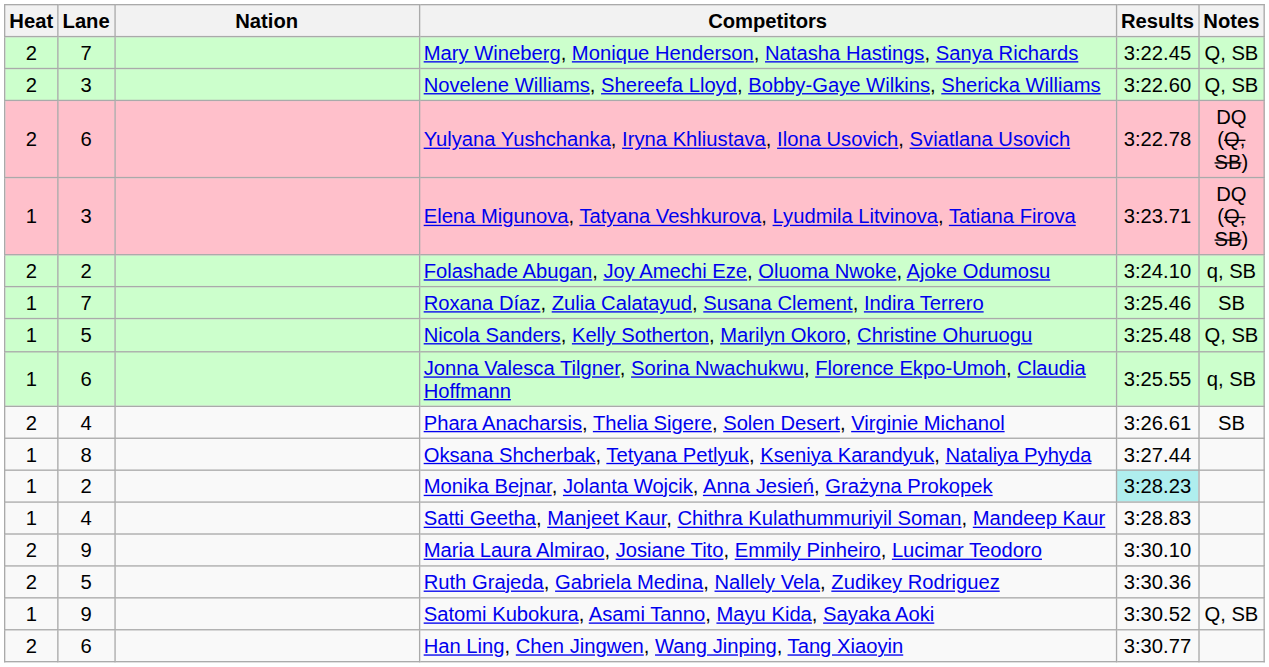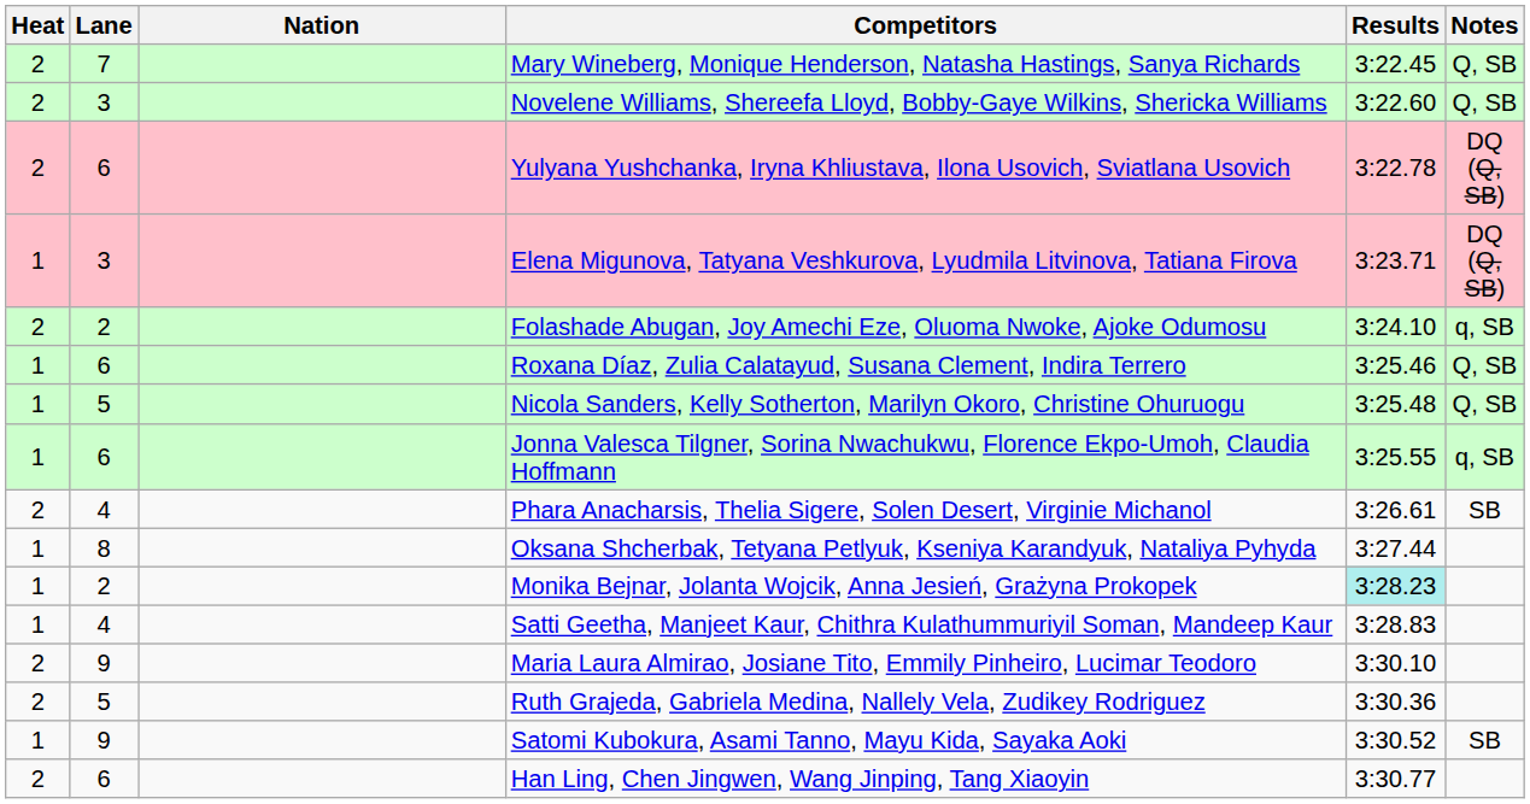 <table class="wikitable sortable" width=75% style="text-align:center; font-size:95%">
 <tr>
 <th width=15>Heat</th>
 <th width=15>Lane</th>
 <th width=300>Nation</th>
 <th width=700>Competitors</th>
 <th width=15>Results</th>
 <th width=15>Notes</th>
 </tr>
 <tr bgcolor=ccffcc>
 <td>2</td>
 <td>7</td>
 <td align=left></td>
 <td align=left><a href='#'>Mary Wineberg</a>, <a href='#'>Monique Henderson</a>, <a href='#'>Natasha Hastings</a>, <a href='#'>Sanya Richards</a></td>
 <td>3:22.45</td>
 <td>Q, SB</td>
 </tr>
 <tr bgcolor=ccffcc>
 <td>2</td>
 <td>3</td>
 <td align=left></td>
 <td align=left><a href='#'>Novelene Williams</a>, <a href='#'>Shereefa Lloyd</a>, <a href='#'>Bobby-Gaye Wilkins</a>, <a href='#'>Shericka Williams</a></td>
 <td>3:22.60</td>
 <td>Q, SB</td>
 </tr>
 <tr bgcolor=pink>
 <td>2</td>
 <td>6</td>
 <td align=left></td>
 <td align=left><a href='#'>Yulyana Yushchanka</a>, <a href='#'>Iryna Khliustava</a>, <a href='#'>Ilona Usovich</a>, <a href='#'>Sviatlana Usovich</a></td>
 <td>3:22.78</td>
 <td>DQ (<s>Q, SB</s>)</td>
 </tr>
 <tr bgcolor=pink>
 <td>1</td>
 <td>3</td>
 <td align=left></td>
 <td align=left><a href='#'>Elena Migunova</a>, <a href='#'>Tatyana Veshkurova</a>, <a href='#'>Lyudmila Litvinova</a>, <a href='#'>Tatiana Firova</a></td>
 <td>3:23.71</td>
 <td>DQ (<s>Q, SB</s>)</td>
 </tr>
 <tr bgcolor=ccffcc>
 <td>2</td>
 <td>2</td>
 <td align=left></td>
 <td align=left><a href='#'>Folashade Abugan</a>, <a href='#'>Joy Amechi Eze</a>, <a href='#'>Oluoma Nwoke</a>, <a href='#'>Ajoke Odumosu</a></td>
 <td>3:24.10</td>
 <td>q, SB</td>
 </tr>
 <tr bgcolor=ccffcc>
 <td>1</td>
-<td>7</td>
+<td>6</td>
 <td align=left></td>
 <td align=left><a href='#'>Roxana Díaz</a>, <a href='#'>Zulia Calatayud</a>, <a href='#'>Susana Clement</a>, <a href='#'>Indira Terrero</a></td>
 <td>3:25.46</td>
-<td>SB</td>
+<td>Q, SB</td>
 </tr>
 <tr bgcolor=ccffcc>
 <td>1</td>
 <td>5</td>
 <td align=left></td>
 <td align=left><a href='#'>Nicola Sanders</a>, <a href='#'>Kelly Sotherton</a>, <a href='#'>Marilyn Okoro</a>, <a href='#'>Christine Ohuruogu</a></td>
 <td>3:25.48</td>
 <td>Q, SB</td>
 </tr>
 <tr bgcolor=ccffcc>
 <td>1</td>
 <td>6</td>
 <td align=left></td>
 <td align=left><a href='#'>Jonna Valesca Tilgner</a>, <a href='#'>Sorina Nwachukwu</a>, <a href='#'>Florence Ekpo-Umoh</a>, <a href='#'>Claudia Hoffmann</a></td>
 <td>3:25.55</td>
 <td>q, SB</td>
 </tr>
 <tr>
 <td>2</td>
 <td>4</td>
 <td align=left></td>
 <td align=left><a href='#'>Phara Anacharsis</a>, <a href='#'>Thelia Sigere</a>, <a href='#'>Solen Desert</a>, <a href='#'>Virginie Michanol</a></td>
 <td>3:26.61</td>
 <td>SB</td>
 </tr>
 <tr>
 <td>1</td>
 <td>8</td>
 <td align=left></td>
 <td align=left><a href='#'>Oksana Shcherbak</a>, <a href='#'>Tetyana Petlyuk</a>, <a href='#'>Kseniya Karandyuk</a>, <a href='#'>Nataliya Pyhyda</a></td>
 <td>3:27.44</td>
 <td></td>
 </tr>
 <tr>
 <td>1</td>
 <td>2</td>
 <td align=left></td>
 <td align=left><a href='#'>Monika Bejnar</a>, <a href='#'>Jolanta Wojcik</a>, <a href='#'>Anna Jesień</a>, <a href='#'>Grażyna Prokopek</a></td>
 <td style="background: paleturquoise;">3:28.23</td>
 <td></td>
 </tr>
 <tr>
 <td>1</td>
 <td>4</td>
 <td align=left></td>
 <td align=left><a href='#'>Satti Geetha</a>, <a href='#'>Manjeet Kaur</a>, <a href='#'>Chithra Kulathummuriyil Soman</a>, <a href='#'>Mandeep Kaur</a></td>
 <td>3:28.83</td>
 <td></td>
 </tr>
 <tr>
 <td>2</td>
 <td>9</td>
 <td align=left></td>
 <td align=left><a href='#'>Maria Laura Almirao</a>, <a href='#'>Josiane Tito</a>, <a href='#'>Emmily Pinheiro</a>, <a href='#'>Lucimar Teodoro</a></td>
 <td>3:30.10</td>
 <td></td>
 </tr>
 <tr>
 <td>2</td>
 <td>5</td>
 <td align=left></td>
 <td align=left><a href='#'>Ruth Grajeda</a>, <a href='#'>Gabriela Medina</a>, <a href='#'>Nallely Vela</a>, <a href='#'>Zudikey Rodriguez</a></td>
 <td>3:30.36</td>
 <td></td>
 </tr>
 <tr>
 <td>1</td>
 <td>9</td>
 <td align=left></td>
 <td align=left><a href='#'>Satomi Kubokura</a>, <a href='#'>Asami Tanno</a>, <a href='#'>Mayu Kida</a>, <a href='#'>Sayaka Aoki</a></td>
 <td>3:30.52</td>
-<td>Q, SB</td>
+<td>SB</td>
 </tr>
 <tr>
 <td>2</td>
 <td>6</td>
 <td align=left></td>
 <td align=left><a href='#'>Han Ling</a>, <a href='#'>Chen Jingwen</a>, <a href='#'>Wang Jinping</a>, <a href='#'>Tang Xiaoyin</a></td>
 <td>3:30.77</td>
 <td></td>
 </tr>
 </table>
